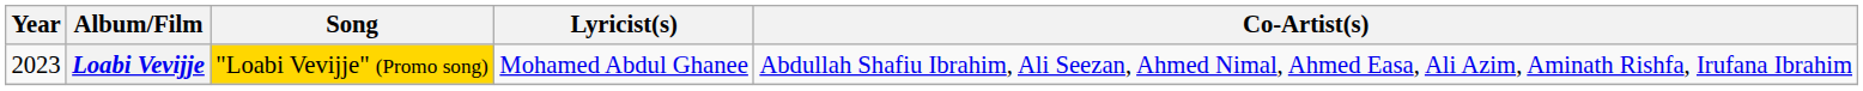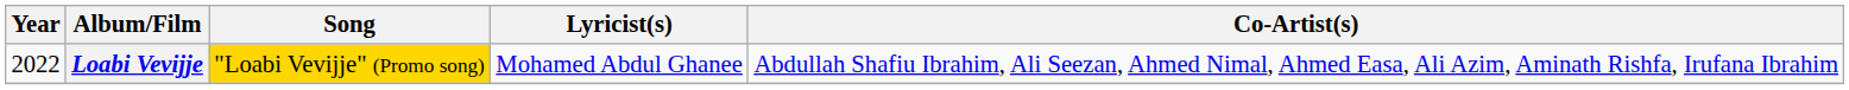 <table class="wikitable plainrowheaders">
 <tr>
 <th scope="col">Year</th>
 <th scope="col">Album/Film</th>
 <th scope="col">Song</th>
 <th scope="col">Lyricist(s)</th>
 <th scope="col">Co-Artist(s)</th>
 </tr>
 <tr>
-<td>2023</td>
+<td>2022</td>
 <th scope="row"><em><a href='#'>Loabi Vevijje</a></em></th>
 <td style="background: gold;">"Loabi Vevijje" <small>(Promo song)</small></td>
 <td><a href='#'>Mohamed Abdul Ghanee</a></td>
 <td><a href='#'>Abdullah Shafiu Ibrahim</a>, <a href='#'>Ali Seezan</a>, <a href='#'>Ahmed Nimal</a>, <a href='#'>Ahmed Easa</a>, <a href='#'>Ali Azim</a>, <a href='#'>Aminath Rishfa</a>, <a href='#'>Irufana Ibrahim</a></td>
 </tr>
 <tr>
 </tr>
 </table>
